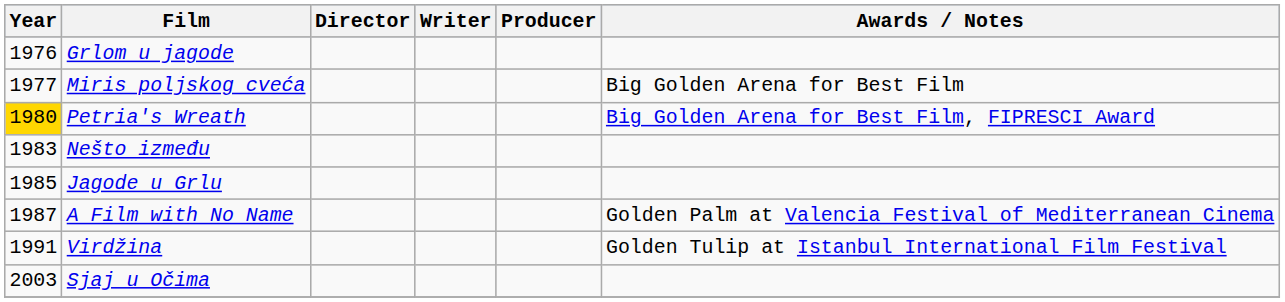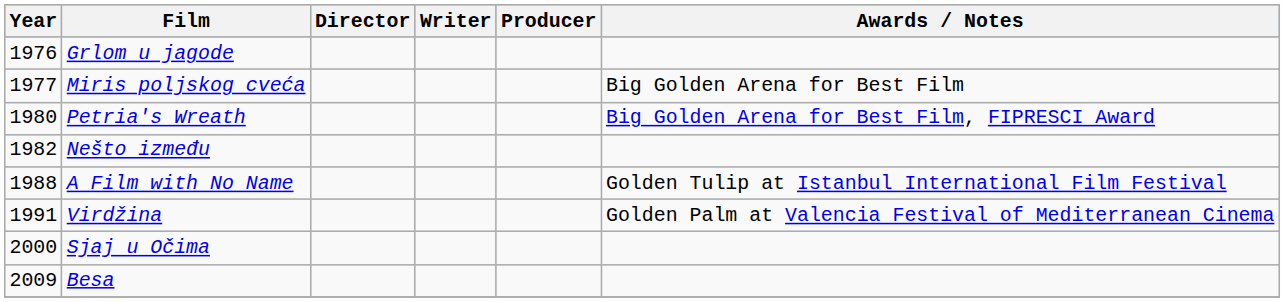 <table class="wikitable sortable">
 <tr style="background:#b0c4de; text-align:center;">
 <th>Year</th>
 <th>Film</th>
 <th>Director</th>
 <th>Writer</th>
 <th>Producer</th>
 <th>Awards / Notes</th>
 </tr>
 <tr>
 <td>1976</td>
 <td><em><a href='#'>Grlom u jagode</a></em></td>
 <td></td>
 <td></td>
 <td></td>
 <td></td>
 </tr>
 <tr>
 <td>1977</td>
 <td><em><a href='#'>Miris poljskog cveća</a></em></td>
 <td></td>
 <td></td>
 <td></td>
 <td>Big Golden Arena for Best Film</td>
 </tr>
 <tr>
-<td style="background: gold;">1980</td>
+<td>1980</td>
 <td><em><a href='#'>Petria's Wreath</a></em></td>
 <td></td>
 <td></td>
 <td></td>
 <td><a href='#'>Big Golden Arena for Best Film</a>, <a href='#'>FIPRESCI Award</a></td>
 </tr>
 <tr>
-<td>1983</td>
+<td>1982</td>
 <td><em><a href='#'>Nešto između</a></em></td>
 <td></td>
 <td></td>
 <td></td>
 <td></td>
 </tr>
 <tr>
-<td>1985</td>
-<td><em><a href='#'>Jagode u Grlu</a></em></td>
-<td></td>
-<td></td>
-<td></td>
-<td></td>
-</tr>
-<tr>
-<td>1987</td>
+<td>1988</td>
 <td><em><a href='#'>A Film with No Name</a></em></td>
 <td></td>
 <td></td>
 <td></td>
-<td>Golden Palm at <a href='#'>Valencia Festival of Mediterranean Cinema</a></td>
+<td>Golden Tulip at <a href='#'>Istanbul International Film Festival</a></td>
 </tr>
 <tr>
 <td>1991</td>
 <td><em><a href='#'>Virdžina</a></em></td>
 <td></td>
 <td></td>
 <td></td>
-<td>Golden Tulip at <a href='#'>Istanbul International Film Festival</a></td>
+<td>Golden Palm at <a href='#'>Valencia Festival of Mediterranean Cinema</a></td>
 </tr>
 <tr>
-<td>2003</td>
+<td>2000</td>
 <td><em><a href='#'>Sjaj u Očima</a></em></td>
+<td></td>
+<td></td>
+<td></td>
+<td></td>
+</tr>
+<tr>
+<td>2009</td>
+<td><em><a href='#'>Besa</a></em></td>
 <td></td>
 <td></td>
 <td></td>
 <td></td>
 </tr>
 <tr>
 </tr>
 </table>
